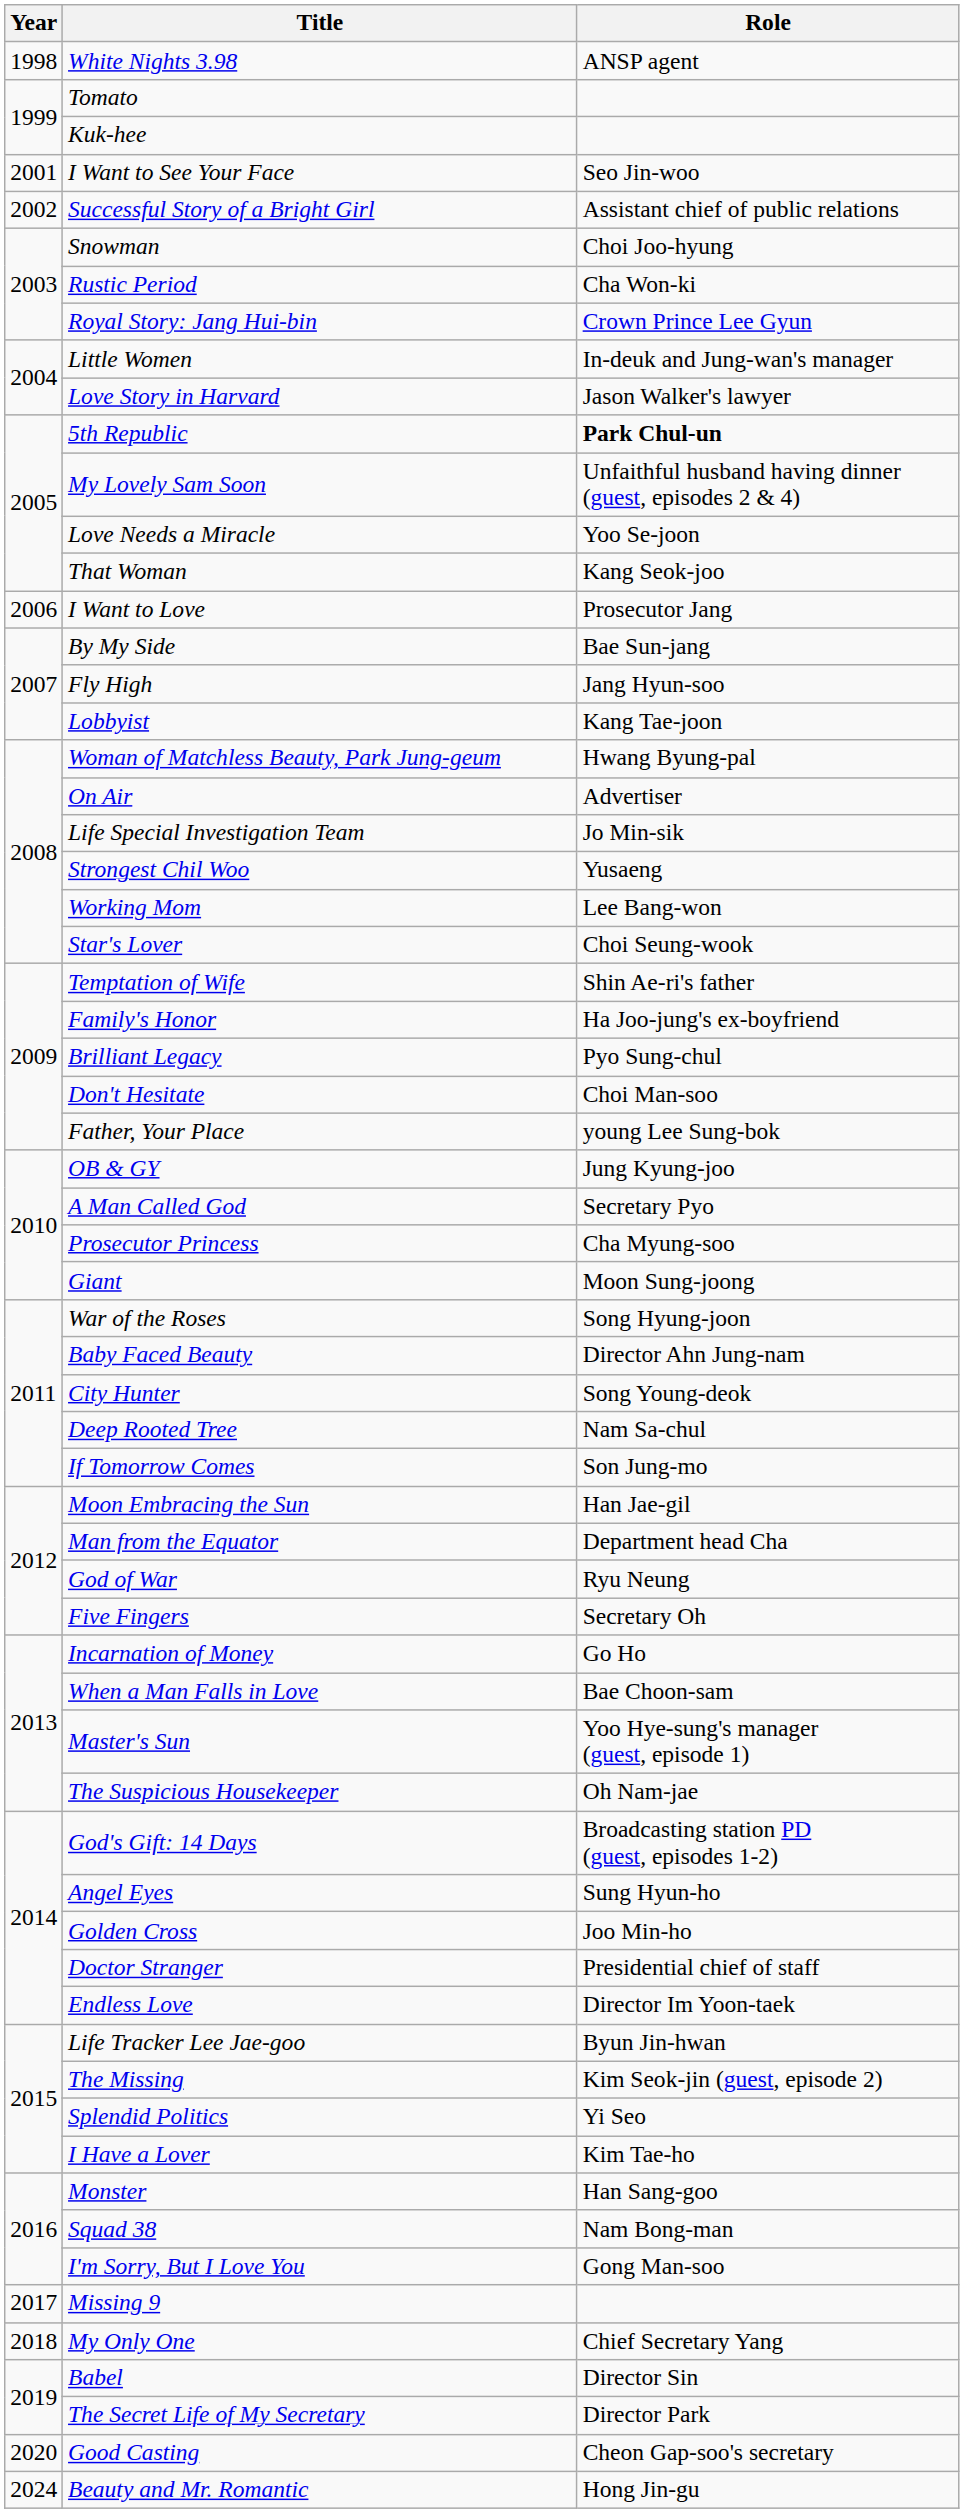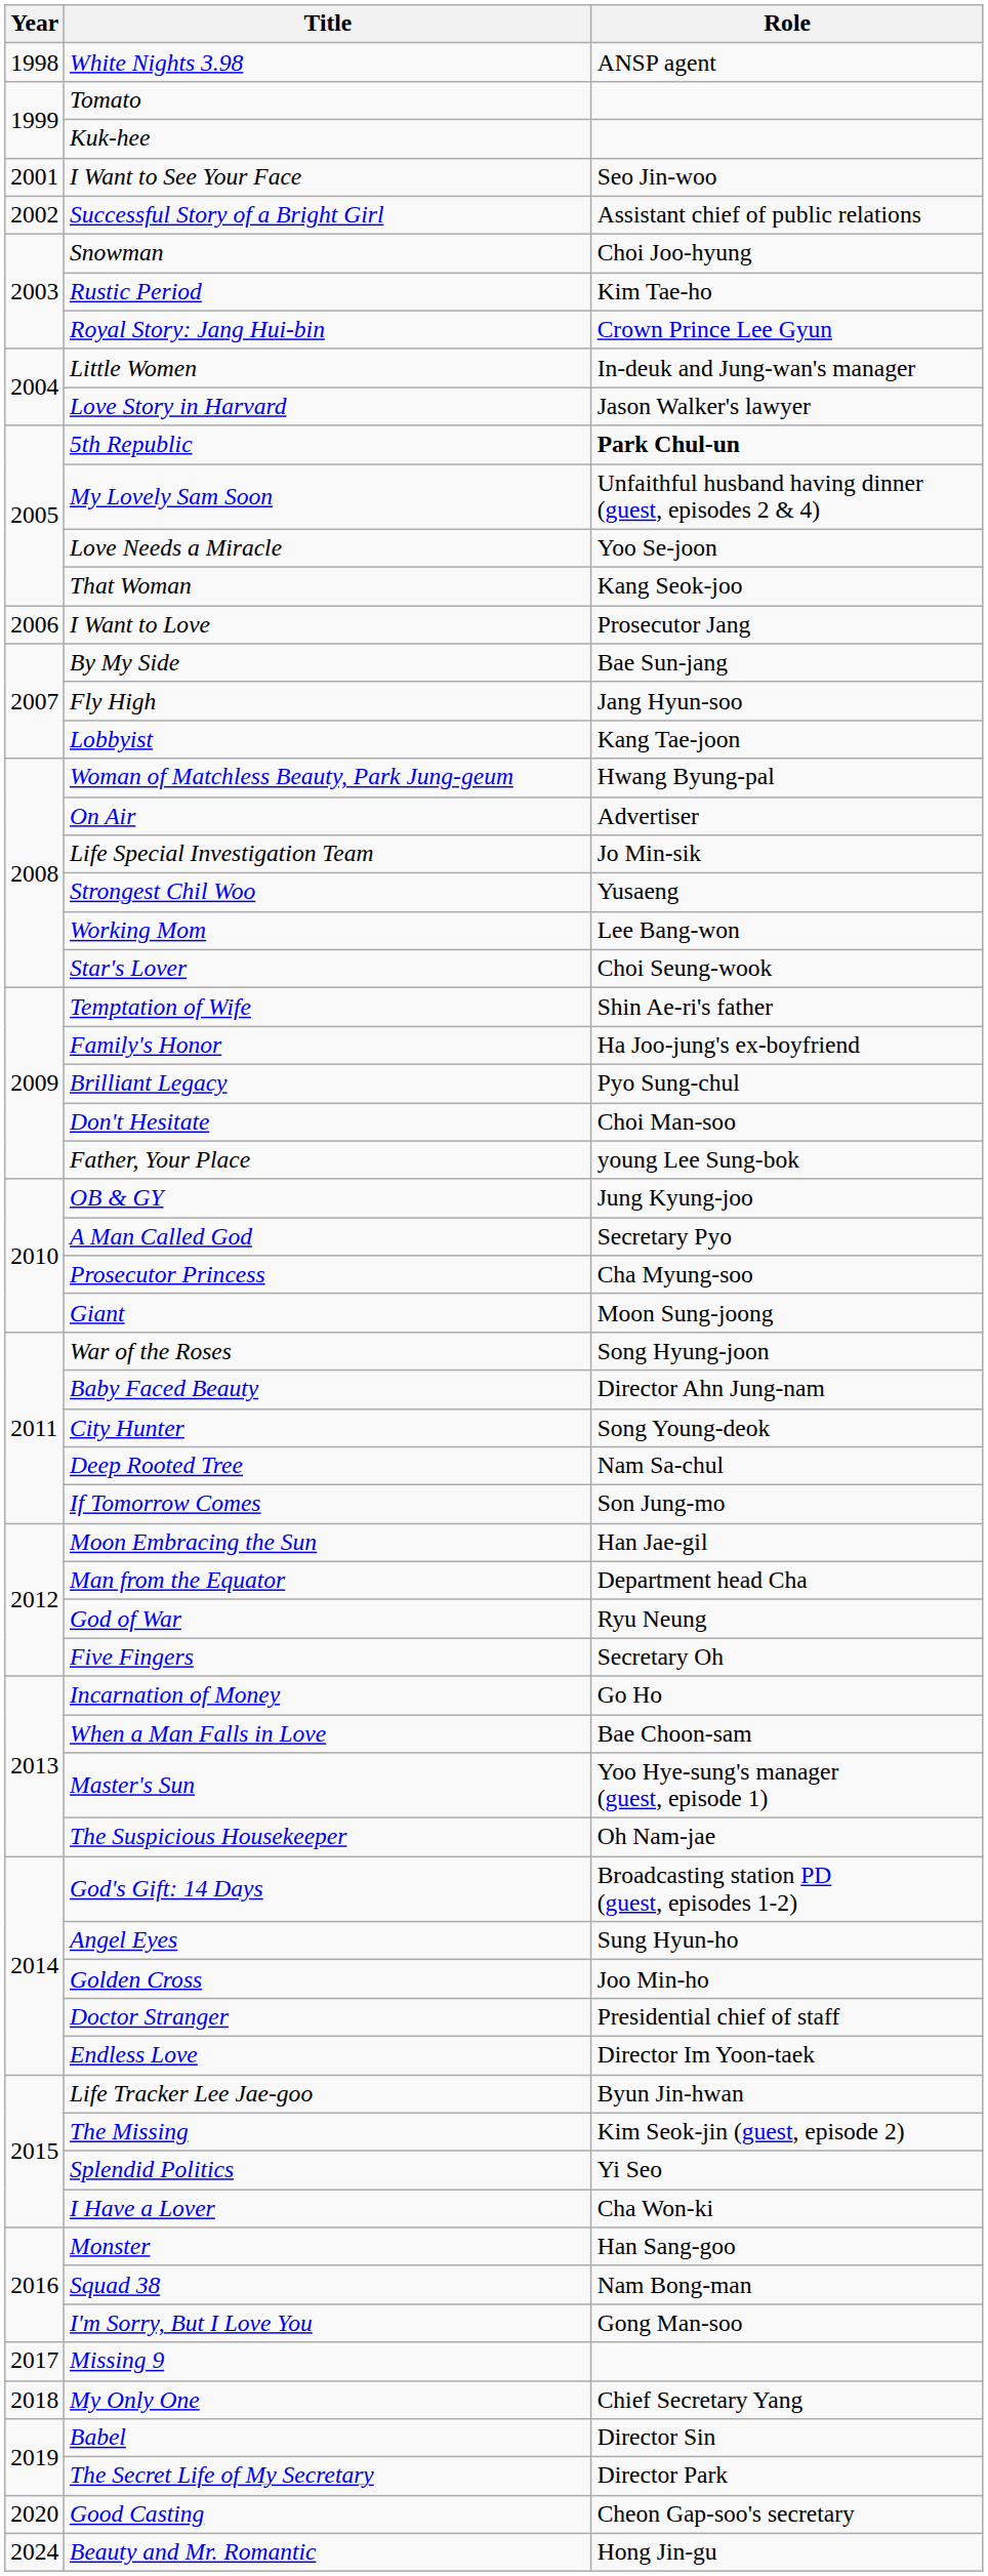 <table class="wikitable" style="width:650px">
 <tr>
 <th width=10>Year</th>
 <th>Title</th>
 <th>Role</th>
 </tr>
 <tr>
 <td>1998</td>
 <td><em><a href='#'>White Nights 3.98</a></em></td>
 <td>ANSP agent</td>
 </tr>
 <tr>
 <td rowspan=2>1999</td>
 <td><em>Tomato</em></td>
 <td></td>
 </tr>
 <tr>
 <td><em>Kuk-hee</em></td>
 <td></td>
 </tr>
 <tr>
 <td>2001</td>
 <td><em>I Want to See Your Face</em></td>
 <td>Seo Jin-woo</td>
 </tr>
 <tr>
 <td>2002</td>
 <td><em><a href='#'>Successful Story of a Bright Girl</a></em></td>
 <td>Assistant chief of public relations</td>
 </tr>
 <tr>
 <td rowspan=3>2003</td>
 <td><em>Snowman</em></td>
 <td>Choi Joo-hyung</td>
 </tr>
 <tr>
 <td><em><a href='#'>Rustic Period</a></em></td>
-<td>Cha Won-ki</td>
+<td>Kim Tae-ho</td>
 </tr>
 <tr>
 <td><em><a href='#'>Royal Story: Jang Hui-bin</a></em></td>
 <td><a href='#'>Crown Prince Lee Gyun</a></td>
 </tr>
 <tr>
 <td rowspan=2>2004</td>
 <td><em>Little Women</em></td>
 <td>In-deuk and Jung-wan's manager</td>
 </tr>
 <tr>
 <td><em><a href='#'>Love Story in Harvard</a></em></td>
 <td>Jason Walker's lawyer</td>
 </tr>
 <tr>
 <td rowspan=4>2005</td>
 <td><em><a href='#'>5th Republic</a></em></td>
 <td><strong>Park Chul-un</strong></td>
 </tr>
 <tr>
 <td><em><a href='#'>My Lovely Sam Soon</a></em></td>
 <td>Unfaithful husband having dinner <br> (<a href='#'>guest</a>, episodes 2 & 4)</td>
 </tr>
 <tr>
 <td><em>Love Needs a Miracle</em></td>
 <td>Yoo Se-joon</td>
 </tr>
 <tr>
 <td><em>That Woman</em></td>
 <td>Kang Seok-joo</td>
 </tr>
 <tr>
 <td>2006</td>
 <td><em>I Want to Love</em></td>
 <td>Prosecutor Jang</td>
 </tr>
 <tr>
 <td rowspan=3>2007</td>
 <td><em>By My Side</em></td>
 <td>Bae Sun-jang</td>
 </tr>
 <tr>
 <td><em>Fly High</em></td>
 <td>Jang Hyun-soo</td>
 </tr>
 <tr>
 <td><em><a href='#'>Lobbyist</a></em></td>
 <td>Kang Tae-joon</td>
 </tr>
 <tr>
 <td rowspan=6>2008</td>
 <td><em><a href='#'>Woman of Matchless Beauty, Park Jung-geum</a></em></td>
 <td>Hwang Byung-pal</td>
 </tr>
 <tr>
 <td><em><a href='#'>On Air</a></em></td>
 <td>Advertiser</td>
 </tr>
 <tr>
 <td><em>Life Special Investigation Team</em></td>
 <td>Jo Min-sik</td>
 </tr>
 <tr>
 <td><em><a href='#'>Strongest Chil Woo</a></em></td>
 <td>Yusaeng</td>
 </tr>
 <tr>
 <td><em><a href='#'>Working Mom</a></em></td>
 <td>Lee Bang-won</td>
 </tr>
 <tr>
 <td><em><a href='#'>Star's Lover</a></em></td>
 <td>Choi Seung-wook</td>
 </tr>
 <tr>
 <td rowspan=5>2009</td>
 <td><em><a href='#'>Temptation of Wife</a></em></td>
 <td>Shin Ae-ri's father</td>
 </tr>
 <tr>
 <td><em><a href='#'>Family's Honor</a></em></td>
 <td>Ha Joo-jung's ex-boyfriend</td>
 </tr>
 <tr>
 <td><em><a href='#'>Brilliant Legacy</a></em></td>
 <td>Pyo Sung-chul</td>
 </tr>
 <tr>
 <td><em><a href='#'>Don't Hesitate</a></em></td>
 <td>Choi Man-soo</td>
 </tr>
 <tr>
 <td><em>Father, Your Place</em></td>
 <td>young Lee Sung-bok</td>
 </tr>
 <tr>
 <td rowspan=4>2010</td>
 <td><em><a href='#'>OB & GY</a></em></td>
 <td>Jung Kyung-joo</td>
 </tr>
 <tr>
 <td><em><a href='#'>A Man Called God</a></em></td>
 <td>Secretary Pyo</td>
 </tr>
 <tr>
 <td><em><a href='#'>Prosecutor Princess</a></em></td>
 <td>Cha Myung-soo</td>
 </tr>
 <tr>
 <td><em><a href='#'>Giant</a></em></td>
 <td>Moon Sung-joong</td>
 </tr>
 <tr>
 <td rowspan=5>2011</td>
 <td><em>War of the Roses</em></td>
 <td>Song Hyung-joon</td>
 </tr>
 <tr>
 <td><em><a href='#'>Baby Faced Beauty</a></em></td>
 <td>Director Ahn Jung-nam</td>
 </tr>
 <tr>
 <td><em><a href='#'>City Hunter</a></em></td>
 <td>Song Young-deok</td>
 </tr>
 <tr>
 <td><em><a href='#'>Deep Rooted Tree</a></em></td>
 <td>Nam Sa-chul</td>
 </tr>
 <tr>
 <td><em><a href='#'>If Tomorrow Comes</a></em></td>
 <td>Son Jung-mo</td>
 </tr>
 <tr>
 <td rowspan=4>2012</td>
 <td><em><a href='#'>Moon Embracing the Sun</a></em></td>
 <td>Han Jae-gil</td>
 </tr>
 <tr>
 <td><em><a href='#'>Man from the Equator</a></em></td>
 <td>Department head Cha</td>
 </tr>
 <tr>
 <td><em><a href='#'>God of War</a></em></td>
 <td>Ryu Neung</td>
 </tr>
 <tr>
 <td><em><a href='#'>Five Fingers</a></em></td>
 <td>Secretary Oh</td>
 </tr>
 <tr>
 <td rowspan=4>2013</td>
 <td><em><a href='#'>Incarnation of Money</a></em></td>
 <td>Go Ho</td>
 </tr>
 <tr>
 <td><em><a href='#'>When a Man Falls in Love</a></em></td>
 <td>Bae Choon-sam</td>
 </tr>
 <tr>
 <td><em><a href='#'>Master's Sun</a></em></td>
 <td>Yoo Hye-sung's manager <br> (<a href='#'>guest</a>, episode 1)</td>
 </tr>
 <tr>
 <td><em><a href='#'>The Suspicious Housekeeper</a></em></td>
 <td>Oh Nam-jae</td>
 </tr>
 <tr>
 <td rowspan=5>2014</td>
 <td><em><a href='#'>God's Gift: 14 Days</a></em></td>
 <td>Broadcasting station <a href='#'>PD</a> <br> (<a href='#'>guest</a>, episodes 1-2)</td>
 </tr>
 <tr>
 <td><em><a href='#'>Angel Eyes</a></em></td>
 <td>Sung Hyun-ho</td>
 </tr>
 <tr>
 <td><em><a href='#'>Golden Cross</a></em></td>
 <td>Joo Min-ho</td>
 </tr>
 <tr>
 <td><em><a href='#'>Doctor Stranger</a></em></td>
 <td>Presidential chief of staff</td>
 </tr>
 <tr>
 <td><em><a href='#'>Endless Love</a></em></td>
 <td>Director Im Yoon-taek</td>
 </tr>
 <tr>
 <td rowspan=4>2015</td>
 <td><em>Life Tracker Lee Jae-goo</em></td>
 <td>Byun Jin-hwan</td>
 </tr>
 <tr>
 <td><em><a href='#'>The Missing</a></em></td>
 <td>Kim Seok-jin (<a href='#'>guest</a>, episode 2)</td>
 </tr>
 <tr>
 <td><em><a href='#'>Splendid Politics</a></em></td>
 <td>Yi Seo</td>
 </tr>
 <tr>
 <td><em><a href='#'>I Have a Lover</a></em></td>
-<td>Kim Tae-ho</td>
+<td>Cha Won-ki</td>
 </tr>
 <tr>
 <td rowspan=3>2016</td>
 <td><em><a href='#'>Monster</a></em></td>
 <td>Han Sang-goo</td>
 </tr>
 <tr>
 <td><em><a href='#'>Squad 38</a></em></td>
 <td>Nam Bong-man</td>
 </tr>
 <tr>
 <td><em><a href='#'>I'm Sorry, But I Love You</a></em></td>
 <td>Gong Man-soo</td>
 </tr>
 <tr>
 <td>2017</td>
 <td><em><a href='#'>Missing 9</a></em></td>
 <td></td>
 </tr>
 <tr>
 <td>2018</td>
 <td><em><a href='#'>My Only One</a></em></td>
 <td>Chief Secretary Yang</td>
 </tr>
 <tr>
 <td rowspan=2>2019</td>
 <td><em><a href='#'>Babel</a></em></td>
 <td>Director Sin</td>
 </tr>
 <tr>
 <td><em><a href='#'>The Secret Life of My Secretary</a></em></td>
 <td>Director Park</td>
 </tr>
 <tr>
 <td>2020</td>
 <td><em><a href='#'>Good Casting</a></em></td>
 <td>Cheon Gap-soo's secretary</td>
 </tr>
 <tr>
 <td>2024</td>
 <td><em><a href='#'>Beauty and Mr. Romantic</a></em></td>
 <td>Hong Jin-gu </td>
 </tr>
 </table>
